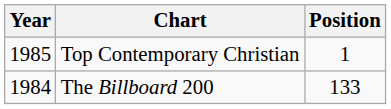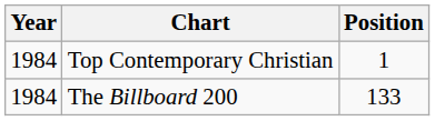 <table class="wikitable">
 <tr>
 <th>Year</th>
 <th>Chart</th>
 <th>Position</th>
 </tr>
 <tr>
-<td>1985</td>
+<td>1984</td>
 <td>Top Contemporary Christian</td>
 <td style="text-align:center;">1</td>
 </tr>
 <tr>
 <td>1984</td>
 <td>The <em>Billboard</em> 200</td>
 <td style="text-align:center;">133</td>
 </tr>
 </table>
